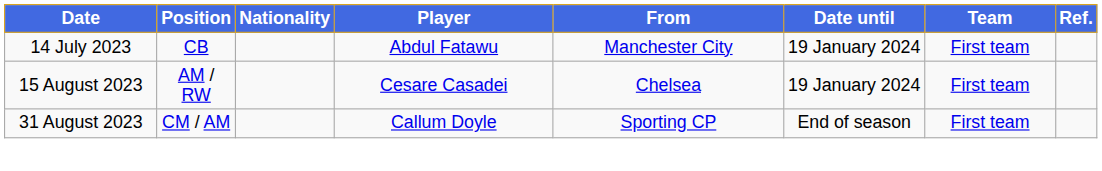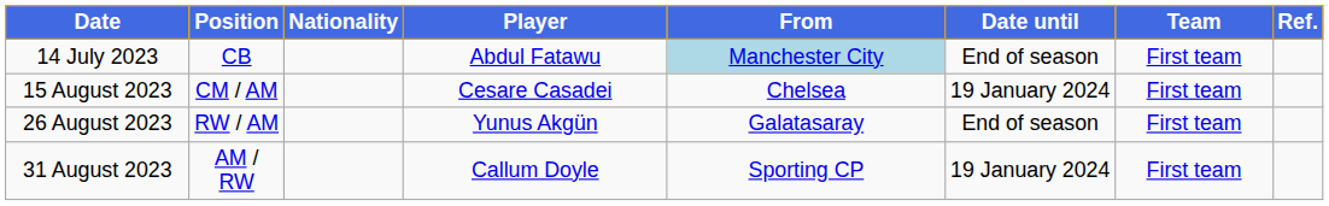 <table class="wikitable" style="text-align:center">
 <tr>
 <th style="background:royalblue;color:white;border:1px solid goldenrod;width:130px">Date</th>
 <th style="background:royalblue;color:white;border:1px solid goldenrod;width:60px">Position</th>
 <th style="background:royalblue;color:white;border:1px solid goldenrod;width:50px">Nationality</th>
 <th style="background:royalblue;color:white;border:1px solid goldenrod;width:190px">Player</th>
 <th style="background:royalblue;color:white;border:1px solid goldenrod;width:200px">From</th>
 <th style="background:royalblue;color:white;border:1px solid goldenrod;width:120px">Date until</th>
 <th style="background:royalblue;color:white;border:1px solid goldenrod;width:110px">Team</th>
 <th style="background:royalblue;color:white;border:1px solid goldenrod;width:25px">Ref.</th>
 </tr>
 <tr>
 <td>14 July 2023</td>
 <td><a href='#'>CB</a></td>
 <td></td>
 <td><a href='#'>Abdul Fatawu</a></td>
-<td> <a href='#'>Manchester City</a></td>
-<td>19 January 2024</td>
+<td style="background: lightblue;"> <a href='#'>Manchester City</a></td>
+<td>End of season</td>
 <td><a href='#'>First team</a></td>
 <td></td>
 </tr>
 <tr>
 <td>15 August 2023</td>
-<td><a href='#'>AM</a> / <a href='#'>RW</a></td>
+<td><a href='#'>CM</a> / <a href='#'>AM</a></td>
 <td></td>
 <td><a href='#'>Cesare Casadei</a></td>
 <td> <a href='#'>Chelsea</a></td>
 <td>19 January 2024</td>
 <td><a href='#'>First team</a></td>
 <td></td>
 </tr>
 <tr>
-<td>31 August 2023</td>
-<td><a href='#'>CM</a> / <a href='#'>AM</a></td>
+<td>26 August 2023</td>
+<td><a href='#'>RW</a> / <a href='#'>AM</a></td>
 <td></td>
-<td><a href='#'>Callum Doyle</a></td>
-<td> <a href='#'>Sporting CP</a></td>
+<td><a href='#'>Yunus Akgün</a></td>
+<td> <a href='#'>Galatasaray</a></td>
 <td>End of season</td>
 <td><a href='#'>First team</a></td>
 <td></td>
 </tr>
+<tr>
+<td>31 August 2023</td>
+<td><a href='#'>AM</a> / <a href='#'>RW</a></td>
+<td></td>
+<td><a href='#'>Callum Doyle</a></td>
+<td> <a href='#'>Sporting CP</a></td>
+<td>19 January 2024</td>
+<td><a href='#'>First team</a></td>
+<td></td>
+</tr>
 </table>
